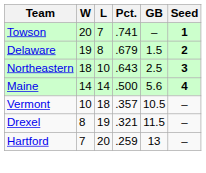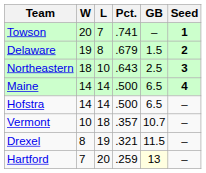 <table class=wikitable>
 <tr>
 <th>Team</th>
 <th>W</th>
 <th>L</th>
 <th>Pct.</th>
 <th>GB</th>
 <th>Seed</th>
 </tr>
 <tr bgcolor=#ccffcc>
 <td><a href='#'>Towson</a></td>
 <td>20</td>
 <td>7</td>
 <td>.741</td>
 <td style="text-align:center;">–</td>
 <td style="text-align:center;"><strong>1</strong></td>
 </tr>
 <tr bgcolor=#ccffcc>
 <td><a href='#'>Delaware</a></td>
 <td>19</td>
 <td>8</td>
 <td>.679</td>
 <td style="text-align:center;">1.5</td>
 <td style="text-align:center;"><strong>2</strong></td>
 </tr>
 <tr bgcolor=#ccffcc>
 <td><a href='#'>Northeastern</a></td>
 <td>18</td>
 <td>10</td>
 <td>.643</td>
 <td style="text-align:center;">2.5</td>
 <td style="text-align:center;"><strong>3</strong></td>
 </tr>
 <tr bgcolor=#ccffcc>
 <td><a href='#'>Maine</a></td>
 <td>14</td>
 <td>14</td>
 <td>.500</td>
-<td style="text-align:center;">5.6</td>
+<td style="text-align:center;">6.5</td>
 <td style="text-align:center;"><strong>4</strong></td>
+</tr>
+<tr>
+<td><a href='#'>Hofstra</a></td>
+<td>14</td>
+<td>14</td>
+<td>.500</td>
+<td style="text-align:center;">6.5</td>
+<td style="text-align:center;">–</td>
 </tr>
 <tr>
 <td><a href='#'>Vermont</a></td>
 <td>10</td>
 <td>18</td>
 <td>.357</td>
-<td style="text-align:center;">10.5</td>
+<td style="text-align:center;">10.7</td>
 <td style="text-align:center;">–</td>
 </tr>
 <tr>
 <td><a href='#'>Drexel</a></td>
 <td>8</td>
 <td>19</td>
 <td>.321</td>
 <td style="text-align:center;">11.5</td>
 <td style="text-align:center;">–</td>
 </tr>
 <tr>
 <td><a href='#'>Hartford</a></td>
 <td>7</td>
 <td>20</td>
 <td>.259</td>
-<td style="text-align:center;">13</td>
+<td style="background: lightyellow; text-align:center;">13</td>
 <td style="text-align:center;">–</td>
 </tr>
 </table>
